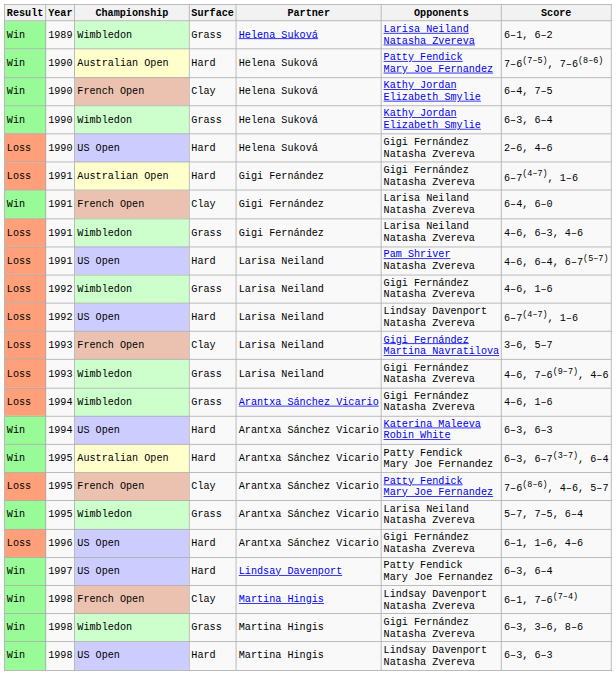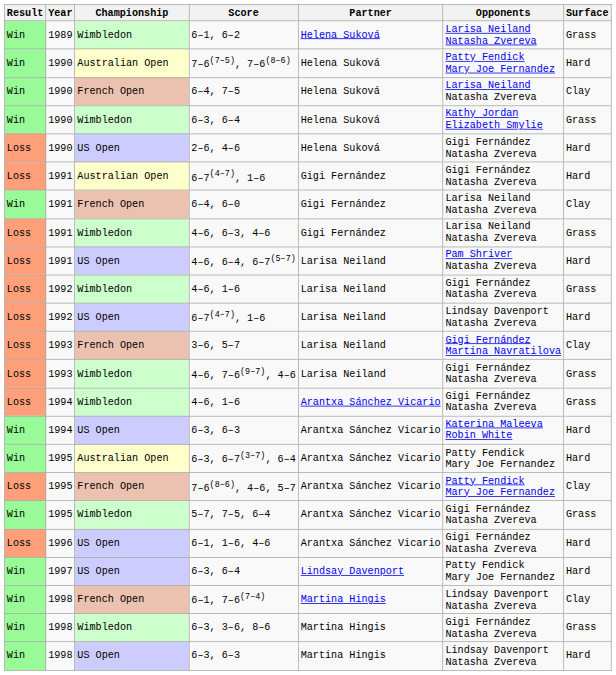 <table class="wikitable sortable">
 <tr>
 <th>Result</th>
 <th>Year</th>
 <th style="width:140px">Championship</th>
-<th>Surface</th>
+<th class=unsortable>Score</th>
 <th>Partner</th>
 <th>Opponents</th>
-<th class=unsortable>Score</th>
+<th>Surface</th>
 </tr>
 <tr>
 <td style="background:#98fb98;">Win</td>
 <td>1989</td>
 <td style="background:#ccffcc;">Wimbledon</td>
-<td>Grass</td>
+<td>6–1, 6–2</td>
 <td> <a href='#'>Helena Suková</a></td>
 <td> <a href='#'>Larisa Neiland</a> <br>  <a href='#'>Natasha Zvereva</a></td>
-<td>6–1, 6–2</td>
+<td>Grass</td>
 </tr>
 <tr>
 <td style="background:#98fb98;">Win</td>
 <td>1990</td>
 <td style="background:#ffffcc;">Australian Open</td>
-<td>Hard</td>
+<td>7–6<sup>(7–5)</sup>, 7–6<sup>(8–6)</sup></td>
 <td> Helena Suková</td>
 <td> <a href='#'>Patty Fendick</a> <br>  <a href='#'>Mary Joe Fernandez</a></td>
-<td>7–6<sup>(7–5)</sup>, 7–6<sup>(8–6)</sup></td>
+<td>Hard</td>
 </tr>
 <tr>
 <td style="background:#98fb98;">Win</td>
 <td>1990</td>
 <td style="background:#ebc2af;">French Open</td>
+<td>6–4, 7–5</td>
+<td> Helena Suková</td>
+<td> <a href='#'>Larisa Neiland</a> <br>  Natasha Zvereva</td>
 <td>Clay</td>
-<td> Helena Suková</td>
-<td> <a href='#'>Kathy Jordan</a> <br>  <a href='#'>Elizabeth Smylie</a></td>
-<td>6–4, 7–5</td>
 </tr>
 <tr>
 <td style="background:#98fb98;">Win</td>
 <td>1990</td>
 <td style="background:#ccffcc;">Wimbledon</td>
-<td>Grass</td>
+<td>6–3, 6–4</td>
 <td> Helena Suková</td>
 <td> <a href='#'>Kathy Jordan</a> <br>  <a href='#'>Elizabeth Smylie</a></td>
-<td>6–3, 6–4</td>
+<td>Grass</td>
 </tr>
 <tr>
 <td style="background:#ffa07a;">Loss</td>
 <td>1990</td>
 <td style="background:#ccccff;">US Open</td>
-<td>Hard</td>
+<td>2–6, 4–6</td>
 <td> Helena Suková</td>
 <td> Gigi Fernández <br>  Natasha Zvereva</td>
-<td>2–6, 4–6</td>
+<td>Hard</td>
 </tr>
 <tr>
 <td style="background:#ffa07a;">Loss</td>
 <td>1991</td>
 <td style="background:#ffffcc;">Australian Open</td>
-<td>Hard</td>
+<td>6–7<sup>(4–7)</sup>, 1–6</td>
 <td> Gigi Fernández</td>
 <td> Gigi Fernández <br>  Natasha Zvereva</td>
-<td>6–7<sup>(4–7)</sup>, 1–6</td>
+<td>Hard</td>
 </tr>
 <tr>
 <td style="background:#98fb98;">Win</td>
 <td>1991</td>
 <td style="background:#ebc2af;">French Open</td>
-<td>Clay</td>
+<td>6–4, 6–0</td>
 <td> Gigi Fernández</td>
 <td> Larisa Neiland <br>  Natasha Zvereva</td>
-<td>6–4, 6–0</td>
+<td>Clay</td>
 </tr>
 <tr>
 <td style="background:#ffa07a;">Loss</td>
 <td>1991</td>
 <td style="background:#ccffcc;">Wimbledon</td>
-<td>Grass</td>
+<td>4–6, 6–3, 4–6</td>
 <td> Gigi Fernández</td>
 <td> Larisa Neiland <br>  Natasha Zvereva</td>
-<td>4–6, 6–3, 4–6</td>
+<td>Grass</td>
 </tr>
 <tr>
 <td style="background:#ffa07a;">Loss</td>
 <td>1991</td>
 <td style="background:#ccccff;">US Open</td>
-<td>Hard</td>
+<td>4–6, 6–4, 6–7<sup>(5–7)</sup></td>
 <td> Larisa Neiland</td>
 <td> <a href='#'>Pam Shriver</a> <br>  Natasha Zvereva</td>
-<td>4–6, 6–4, 6–7<sup>(5–7)</sup></td>
+<td>Hard</td>
 </tr>
 <tr>
 <td style="background:#ffa07a;">Loss</td>
 <td>1992</td>
 <td style="background:#ccffcc;">Wimbledon</td>
-<td>Grass</td>
+<td>4–6, 1–6</td>
 <td> Larisa Neiland</td>
 <td> Gigi Fernández <br>  Natasha Zvereva</td>
-<td>4–6, 1–6</td>
+<td>Grass</td>
 </tr>
 <tr>
 <td style="background:#ffa07a;">Loss</td>
 <td>1992</td>
 <td style="background:#ccccff;">US Open</td>
-<td>Hard</td>
+<td>6–7<sup>(4–7)</sup>, 1–6</td>
 <td> Larisa Neiland</td>
 <td> Lindsay Davenport <br>  Natasha Zvereva</td>
-<td>6–7<sup>(4–7)</sup>, 1–6</td>
+<td>Hard</td>
 </tr>
 <tr>
 <td style="background:#ffa07a;">Loss</td>
 <td>1993</td>
 <td style="background:#ebc2af;">French Open</td>
-<td>Clay</td>
+<td>3–6, 5–7</td>
 <td> Larisa Neiland</td>
 <td> <a href='#'>Gigi Fernández</a> <br>  <a href='#'>Martina Navratilova</a></td>
-<td>3–6, 5–7</td>
+<td>Clay</td>
 </tr>
 <tr>
 <td style="background:#ffa07a;">Loss</td>
 <td>1993</td>
 <td style="background:#ccffcc;">Wimbledon</td>
-<td>Grass</td>
+<td>4–6, 7–6<sup>(9–7)</sup>, 4–6</td>
 <td> Larisa Neiland</td>
 <td> Gigi Fernández <br> Natasha Zvereva</td>
-<td>4–6, 7–6<sup>(9–7)</sup>, 4–6</td>
+<td>Grass</td>
 </tr>
 <tr>
 <td style="background:#ffa07a;">Loss</td>
 <td>1994</td>
 <td style="background:#ccffcc;">Wimbledon</td>
-<td>Grass</td>
+<td>4–6, 1–6</td>
 <td> <a href='#'>Arantxa Sánchez Vicario</a></td>
 <td> Gigi Fernández <br>  Natasha Zvereva</td>
-<td>4–6, 1–6</td>
+<td>Grass</td>
 </tr>
 <tr>
 <td style="background:#98fb98;">Win</td>
 <td>1994</td>
 <td style="background:#ccccff;">US Open</td>
-<td>Hard</td>
+<td>6–3, 6–3</td>
 <td> Arantxa Sánchez Vicario</td>
 <td> <a href='#'>Katerina Maleeva</a> <br>  <a href='#'>Robin White</a></td>
-<td>6–3, 6–3</td>
+<td>Hard</td>
 </tr>
 <tr>
 <td style="background:#98fb98;">Win</td>
 <td>1995</td>
 <td style="background:#ffffcc;">Australian Open</td>
-<td>Hard</td>
+<td>6–3, 6–7<sup>(3–7)</sup>, 6–4</td>
 <td> Arantxa Sánchez Vicario</td>
 <td> Patty Fendick <br>  Mary Joe Fernandez</td>
-<td>6–3, 6–7<sup>(3–7)</sup>, 6–4</td>
+<td>Hard</td>
 </tr>
 <tr>
 <td style="background:#ffa07a;">Loss</td>
 <td>1995</td>
 <td style="background:#ebc2af;">French Open</td>
-<td>Clay</td>
+<td>7–6<sup>(8–6)</sup>, 4–6, 5–7</td>
 <td> Arantxa Sánchez Vicario</td>
 <td> <a href='#'>Patty Fendick</a> <br>  <a href='#'>Mary Joe Fernandez</a></td>
-<td>7–6<sup>(8–6)</sup>, 4–6, 5–7</td>
+<td>Clay</td>
 </tr>
 <tr>
 <td style="background:#98fb98;">Win</td>
 <td>1995</td>
 <td style="background:#ccffcc;">Wimbledon</td>
+<td>5–7, 7–5, 6–4</td>
+<td> Arantxa Sánchez Vicario</td>
+<td> Gigi Fernández <br> Natasha Zvereva</td>
 <td>Grass</td>
-<td> Arantxa Sánchez Vicario</td>
-<td> Larisa Neiland <br>  Natasha Zvereva</td>
-<td>5–7, 7–5, 6–4</td>
 </tr>
 <tr>
 <td style="background:#ffa07a;">Loss</td>
 <td>1996</td>
 <td style="background:#ccccff;">US Open</td>
-<td>Hard</td>
+<td>6–1, 1–6, 4–6</td>
 <td> Arantxa Sánchez Vicario</td>
 <td> Gigi Fernández <br>  Natasha Zvereva</td>
-<td>6–1, 1–6, 4–6</td>
+<td>Hard</td>
 </tr>
 <tr>
 <td style="background:#98fb98;">Win</td>
 <td>1997</td>
 <td style="background:#ccccff;">US Open</td>
-<td>Hard</td>
+<td>6–3, 6–4</td>
 <td> <a href='#'>Lindsay Davenport</a></td>
 <td> Patty Fendick <br>  Mary Joe Fernandez</td>
-<td>6–3, 6–4</td>
+<td>Hard</td>
 </tr>
 <tr>
 <td style="background:#98fb98;">Win</td>
 <td>1998</td>
 <td style="background:#ebc2af;">French Open</td>
-<td>Clay</td>
+<td>6–1, 7–6<sup>(7–4)</sup></td>
 <td> <a href='#'>Martina Hingis</a></td>
 <td> Lindsay Davenport <br>  Natasha Zvereva</td>
-<td>6–1, 7–6<sup>(7–4)</sup></td>
+<td>Clay</td>
 </tr>
 <tr>
 <td style="background:#98fb98;">Win</td>
 <td>1998</td>
 <td style="background:#ccffcc;">Wimbledon</td>
-<td>Grass</td>
+<td>6–3, 3–6, 8–6</td>
 <td> Martina Hingis</td>
 <td> Gigi Fernández <br>  Natasha Zvereva</td>
-<td>6–3, 3–6, 8–6</td>
+<td>Grass</td>
 </tr>
 <tr>
 <td style="background:#98fb98;">Win</td>
 <td>1998</td>
 <td style="background:#ccccff;">US Open</td>
-<td>Hard</td>
+<td>6–3, 6–3</td>
 <td> Martina Hingis</td>
 <td> Lindsay Davenport <br>  Natasha Zvereva</td>
-<td>6–3, 6–3</td>
+<td>Hard</td>
 </tr>
 </table>
